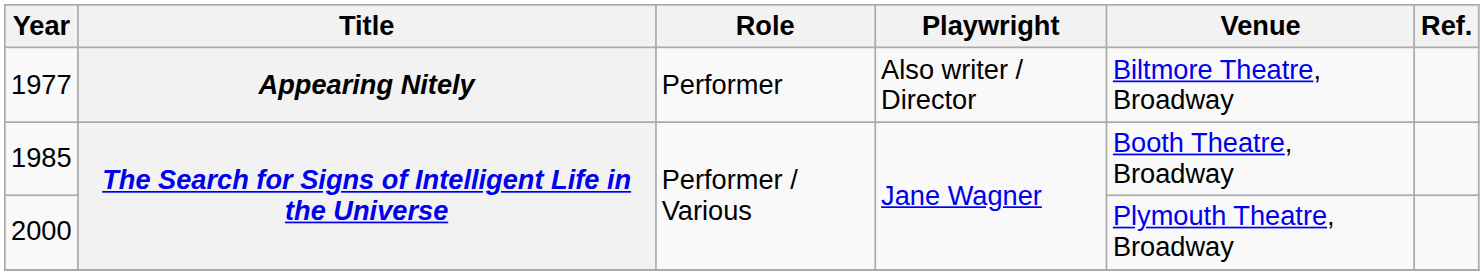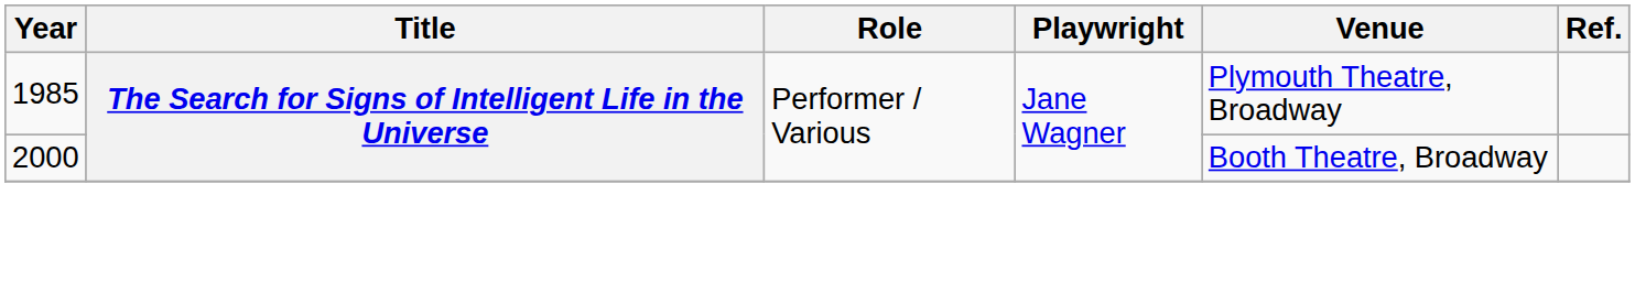 <table class="wikitable plainrowheaders sortable">
 <tr>
 <th scope="col">Year</th>
 <th scope="col">Title</th>
 <th scope="col">Role</th>
 <th scope="col" class="unsortable">Playwright</th>
 <th scope="col" class="unsortable">Venue</th>
 <th class=unsortable>Ref.</th>
 </tr>
 <tr>
-<td>1977</td>
-<th scope="row"><em>Appearing Nitely</em></th>
-<td>Performer</td>
-<td>Also writer / Director</td>
-<td><a href='#'>Biltmore Theatre</a>, Broadway</td>
-<td></td>
-</tr>
-<tr>
 <td>1985</td>
 <th scope="row", rowspan=2><em><a href='#'>The Search for Signs of Intelligent Life in the Universe</a></em></th>
 <td rowspan=2>Performer / Various</td>
 <td rowspan=2><a href='#'>Jane Wagner</a></td>
-<td><a href='#'>Booth Theatre</a>, Broadway</td>
+<td><a href='#'>Plymouth Theatre</a>, Broadway</td>
 <td></td>
 </tr>
 <tr>
 <td>2000</td>
-<td><a href='#'>Plymouth Theatre</a>, Broadway</td>
+<td><a href='#'>Booth Theatre</a>, Broadway</td>
 <td></td>
 </tr>
 <tr>
 </tr>
 </table>
